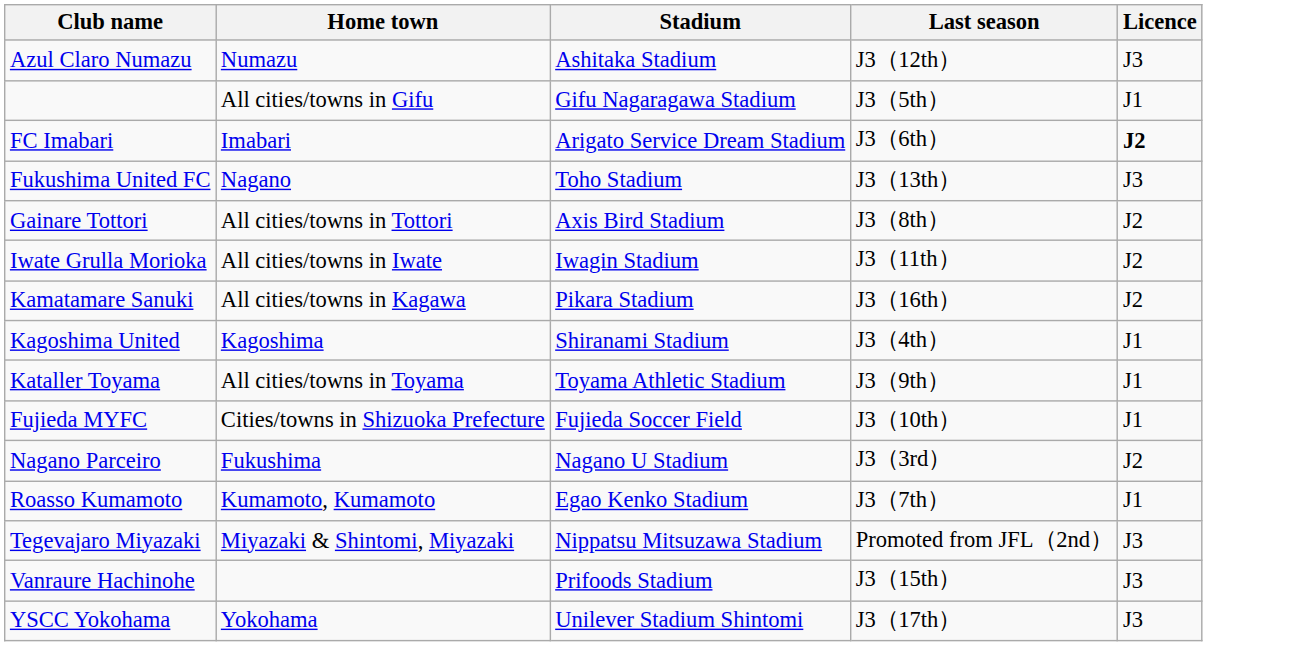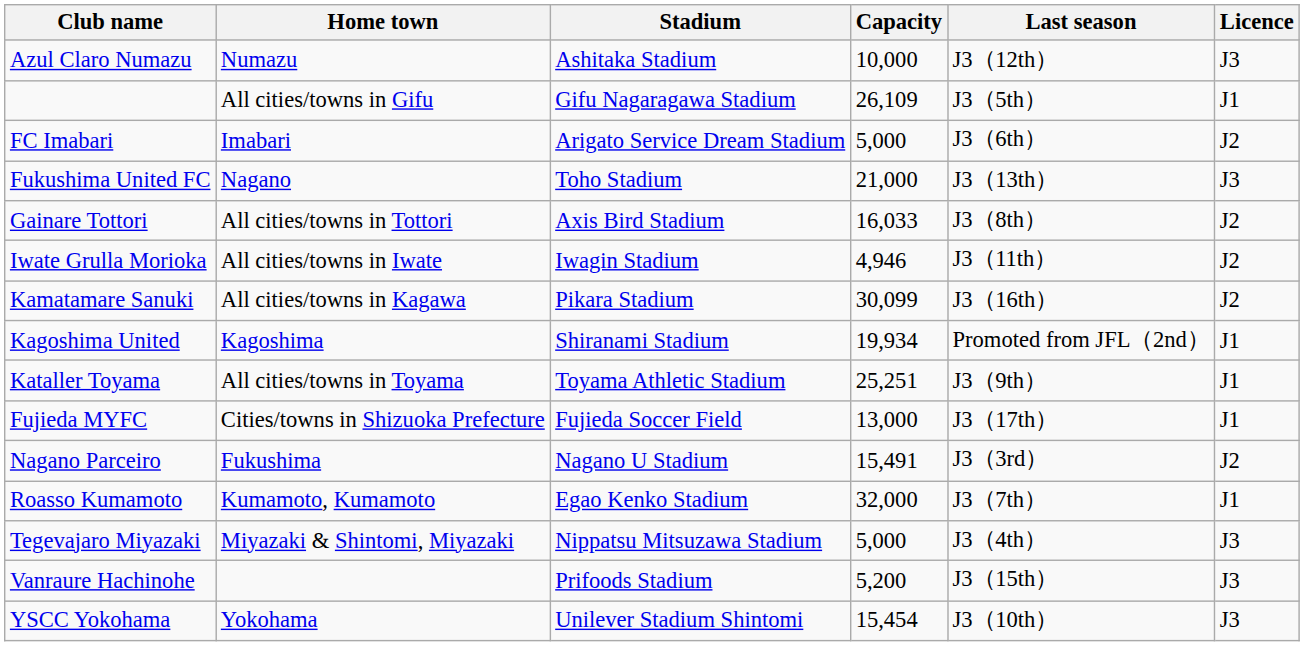 <table class="wikitable sortable">
 <tr>
 <th>Club name</th>
 <th>Home town</th>
 <th>Stadium</th>
+<th>Capacity</th>
 <th>Last season</th>
 <th>Licence</th>
 </tr>
 <tr>
 <td><a href='#'>Azul Claro Numazu</a></td>
 <td><a href='#'>Numazu</a></td>
 <td><a href='#'>Ashitaka Stadium</a></td>
+<td>10,000</td>
 <td>J3（12th）</td>
 <td>J3</td>
 </tr>
 <tr>
 <td></td>
 <td>All cities/towns in <a href='#'>Gifu</a></td>
 <td><a href='#'>Gifu Nagaragawa Stadium</a></td>
+<td>26,109</td>
 <td>J3（5th）</td>
 <td>J1</td>
 </tr>
 <tr>
 <td><a href='#'>FC Imabari</a></td>
 <td><a href='#'>Imabari</a></td>
 <td><a href='#'>Arigato Service Dream Stadium</a></td>
+<td>5,000</td>
 <td>J3（6th）</td>
-<td><strong>J2</strong></td>
+<td>J2</td>
 </tr>
 <tr>
 <td><a href='#'>Fukushima United FC</a></td>
 <td><a href='#'>Nagano</a></td>
 <td><a href='#'>Toho Stadium</a></td>
+<td>21,000</td>
 <td>J3（13th）</td>
 <td>J3</td>
 </tr>
 <tr>
 <td><a href='#'>Gainare Tottori</a></td>
 <td>All cities/towns in <a href='#'>Tottori</a> </td>
 <td><a href='#'>Axis Bird Stadium</a></td>
+<td>16,033</td>
 <td>J3（8th）</td>
 <td>J2</td>
 </tr>
 <tr>
 <td><a href='#'>Iwate Grulla Morioka</a></td>
 <td>All cities/towns in <a href='#'>Iwate</a></td>
 <td><a href='#'>Iwagin Stadium</a></td>
+<td>4,946</td>
 <td>J3（11th）</td>
 <td>J2</td>
 </tr>
 <tr>
 <td><a href='#'>Kamatamare Sanuki</a></td>
 <td>All cities/towns in <a href='#'>Kagawa</a> </td>
 <td><a href='#'>Pikara Stadium</a></td>
+<td>30,099</td>
 <td>J3（16th）</td>
 <td>J2</td>
 </tr>
 <tr>
 <td><a href='#'>Kagoshima United</a></td>
 <td><a href='#'>Kagoshima</a></td>
 <td><a href='#'>Shiranami Stadium</a></td>
-<td>J3（4th）</td>
+<td>19,934</td>
+<td> Promoted from JFL（2nd）</td>
 <td>J1</td>
 </tr>
 <tr>
 <td><a href='#'>Kataller Toyama</a></td>
 <td>All cities/towns in <a href='#'>Toyama</a></td>
 <td><a href='#'>Toyama Athletic Stadium</a></td>
+<td>25,251</td>
 <td>J3（9th）</td>
 <td>J1</td>
 </tr>
 <tr>
 <td><a href='#'>Fujieda MYFC</a></td>
 <td>Cities/towns in <a href='#'>Shizuoka Prefecture</a></td>
 <td><a href='#'>Fujieda Soccer Field</a></td>
-<td>J3（10th）</td>
+<td>13,000</td>
+<td>J3（17th）</td>
 <td>J1</td>
 </tr>
 <tr>
 <td><a href='#'>Nagano Parceiro</a></td>
 <td><a href='#'>Fukushima</a></td>
 <td><a href='#'>Nagano U Stadium</a></td>
+<td>15,491</td>
 <td>J3（3rd）</td>
 <td>J2</td>
 </tr>
 <tr>
 <td><a href='#'>Roasso Kumamoto</a></td>
 <td><a href='#'>Kumamoto</a>, <a href='#'>Kumamoto</a></td>
 <td><a href='#'>Egao Kenko Stadium</a></td>
+<td>32,000</td>
 <td>J3（7th）</td>
 <td>J1</td>
 </tr>
 <tr>
 <td><a href='#'>Tegevajaro Miyazaki</a></td>
 <td><a href='#'>Miyazaki</a> & <a href='#'>Shintomi</a>, <a href='#'>Miyazaki</a></td>
 <td><a href='#'>Nippatsu Mitsuzawa Stadium</a></td>
-<td> Promoted from JFL（2nd）</td>
+<td>5,000</td>
+<td>J3（4th）</td>
 <td>J3</td>
 </tr>
 <tr>
 <td><a href='#'>Vanraure Hachinohe</a></td>
 <td></td>
 <td><a href='#'>Prifoods Stadium</a></td>
+<td>5,200</td>
 <td>J3（15th）</td>
 <td>J3</td>
 </tr>
 <tr>
 <td><a href='#'>YSCC Yokohama</a></td>
 <td><a href='#'>Yokohama</a></td>
 <td><a href='#'>Unilever Stadium Shintomi</a></td>
-<td>J3（17th）</td>
+<td>15,454</td>
+<td>J3（10th）</td>
 <td>J3</td>
 </tr>
 </table>
